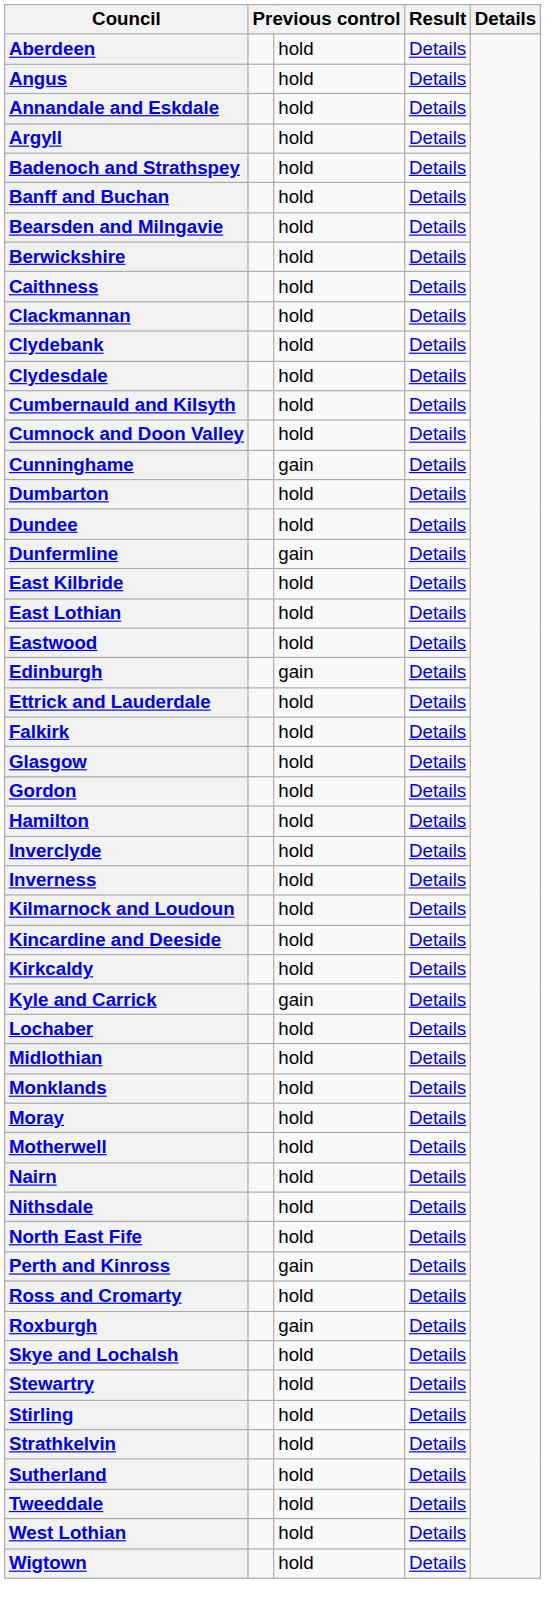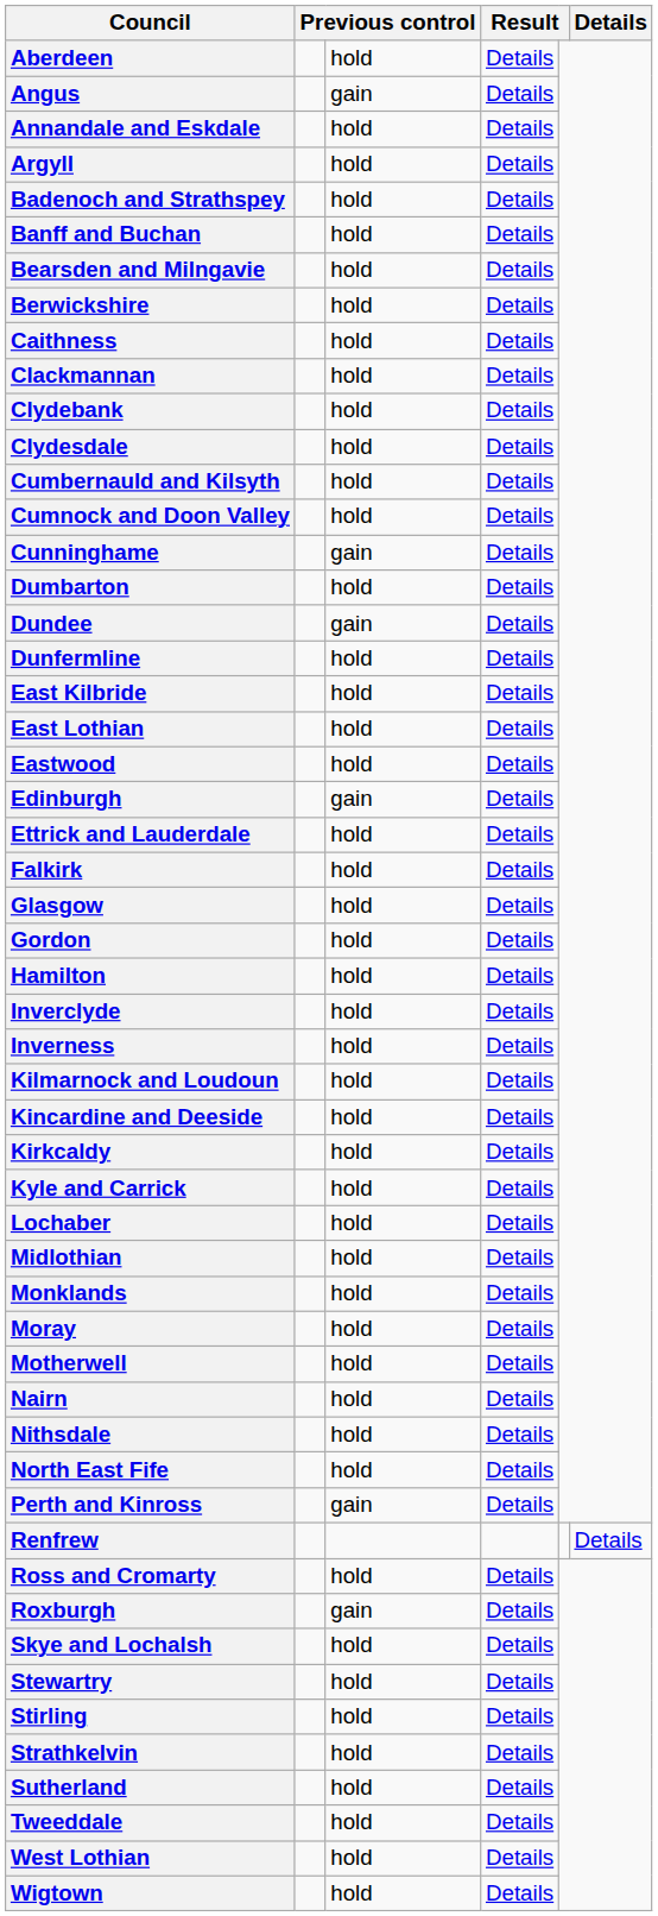 <table class="wikitable sortable" border="1">
 <tr>
 <th scope="col">Council</th>
 <th colspan=2>Previous control</th>
 <th colspan=2>Result</th>
 <th class="unsortable" scope="col">Details</th>
 </tr>
 <tr>
 <th scope="row" style="text-align: left;"><a href='#'>Aberdeen</a></th>
 <td></td>
 <td> hold</td>
 <td><a href='#'>Details</a></td>
 </tr>
 <tr>
 <th scope="row" style="text-align: left;"><a href='#'>Angus</a></th>
 <td></td>
-<td> hold</td>
+<td> gain</td>
 <td><a href='#'>Details</a></td>
 </tr>
 <tr>
 <th scope="row" style="text-align: left;"><a href='#'>Annandale and Eskdale</a></th>
 <td></td>
 <td> hold</td>
 <td><a href='#'>Details</a></td>
 </tr>
 <tr>
 <th scope="row" style="text-align: left;"><a href='#'>Argyll</a></th>
 <td></td>
 <td> hold</td>
 <td><a href='#'>Details</a></td>
 </tr>
 <tr>
 <th scope="row" style="text-align: left;"><a href='#'>Badenoch and Strathspey</a></th>
 <td></td>
 <td> hold</td>
 <td><a href='#'>Details</a></td>
 </tr>
 <tr>
 <th scope="row" style="text-align: left;"><a href='#'>Banff and Buchan</a></th>
 <td></td>
 <td> hold</td>
 <td><a href='#'>Details</a></td>
 </tr>
 <tr>
 <th scope="row" style="text-align: left;"><a href='#'>Bearsden and Milngavie</a></th>
 <td></td>
 <td> hold</td>
 <td><a href='#'>Details</a></td>
 </tr>
 <tr>
 <th scope="row" style="text-align: left;"><a href='#'>Berwickshire</a></th>
 <td></td>
 <td> hold</td>
 <td><a href='#'>Details</a></td>
 </tr>
 <tr>
 <th scope="row" style="text-align: left;"><a href='#'>Caithness</a></th>
 <td></td>
 <td> hold</td>
 <td><a href='#'>Details</a></td>
 </tr>
 <tr>
 <th scope="row" style="text-align: left;"><a href='#'>Clackmannan</a></th>
 <td></td>
 <td> hold</td>
 <td><a href='#'>Details</a></td>
 </tr>
 <tr>
 <th scope="row" style="text-align: left;"><a href='#'>Clydebank</a></th>
 <td></td>
 <td> hold</td>
 <td><a href='#'>Details</a></td>
 </tr>
 <tr>
 <th scope="row" style="text-align: left;"><a href='#'>Clydesdale</a></th>
 <td></td>
 <td> hold</td>
 <td><a href='#'>Details</a></td>
 </tr>
 <tr>
 <th scope="row" style="text-align: left;"><a href='#'>Cumbernauld and Kilsyth</a></th>
 <td></td>
 <td> hold</td>
 <td><a href='#'>Details</a></td>
 </tr>
 <tr>
 <th scope="row" style="text-align: left;"><a href='#'>Cumnock and Doon Valley</a></th>
 <td></td>
 <td> hold</td>
 <td><a href='#'>Details</a></td>
 </tr>
 <tr>
 <th scope="row" style="text-align: left;"><a href='#'>Cunninghame</a></th>
 <td></td>
 <td> gain</td>
 <td><a href='#'>Details</a></td>
 </tr>
 <tr>
 <th scope="row" style="text-align: left;"><a href='#'>Dumbarton</a></th>
 <td></td>
 <td> hold</td>
 <td><a href='#'>Details</a></td>
 </tr>
 <tr>
 <th scope="row" style="text-align: left;"><a href='#'>Dundee</a></th>
 <td></td>
-<td> hold</td>
+<td> gain</td>
 <td><a href='#'>Details</a></td>
 </tr>
 <tr>
 <th scope="row" style="text-align: left;"><a href='#'>Dunfermline</a></th>
 <td></td>
-<td> gain</td>
+<td> hold</td>
 <td><a href='#'>Details</a></td>
 </tr>
 <tr>
 <th scope="row" style="text-align: left;"><a href='#'>East Kilbride</a></th>
 <td></td>
 <td> hold</td>
 <td><a href='#'>Details</a></td>
 </tr>
 <tr>
 <th scope="row" style="text-align: left;"><a href='#'>East Lothian</a></th>
 <td></td>
 <td> hold</td>
 <td><a href='#'>Details</a></td>
 </tr>
 <tr>
 <th scope="row" style="text-align: left;"><a href='#'>Eastwood</a></th>
 <td></td>
 <td> hold</td>
 <td><a href='#'>Details</a></td>
 </tr>
 <tr>
 <th scope="row" style="text-align: left;"><a href='#'>Edinburgh</a></th>
 <td></td>
 <td> gain</td>
 <td><a href='#'>Details</a></td>
 </tr>
 <tr>
 <th scope="row" style="text-align: left;"><a href='#'>Ettrick and Lauderdale</a></th>
 <td></td>
 <td> hold</td>
 <td><a href='#'>Details</a></td>
 </tr>
 <tr>
 <th scope="row" style="text-align: left;"><a href='#'>Falkirk</a></th>
 <td></td>
 <td> hold</td>
 <td><a href='#'>Details</a></td>
 </tr>
 <tr>
 <th scope="row" style="text-align: left;"><a href='#'>Glasgow</a></th>
 <td></td>
 <td> hold</td>
 <td><a href='#'>Details</a></td>
 </tr>
 <tr>
 <th scope="row" style="text-align: left;"><a href='#'>Gordon</a></th>
 <td></td>
 <td> hold</td>
 <td><a href='#'>Details</a></td>
 </tr>
 <tr>
 <th scope="row" style="text-align: left;"><a href='#'>Hamilton</a></th>
 <td></td>
 <td> hold</td>
 <td><a href='#'>Details</a></td>
 </tr>
 <tr>
 <th scope="row" style="text-align: left;"><a href='#'>Inverclyde</a></th>
 <td></td>
 <td> hold</td>
 <td><a href='#'>Details</a></td>
 </tr>
 <tr>
 <th scope="row" style="text-align: left;"><a href='#'>Inverness</a></th>
 <td></td>
 <td> hold</td>
 <td><a href='#'>Details</a></td>
 </tr>
 <tr>
 <th scope="row" style="text-align: left;"><a href='#'>Kilmarnock and Loudoun</a></th>
 <td></td>
 <td> hold</td>
 <td><a href='#'>Details</a></td>
 </tr>
 <tr>
 <th scope="row" style="text-align: left;"><a href='#'>Kincardine and Deeside</a></th>
 <td></td>
 <td> hold</td>
 <td><a href='#'>Details</a></td>
 </tr>
 <tr>
 <th scope="row" style="text-align: left;"><a href='#'>Kirkcaldy</a></th>
 <td></td>
 <td> hold</td>
 <td><a href='#'>Details</a></td>
 </tr>
 <tr>
 <th scope="row" style="text-align: left;"><a href='#'>Kyle and Carrick</a></th>
 <td></td>
-<td> gain</td>
+<td> hold</td>
 <td><a href='#'>Details</a></td>
 </tr>
 <tr>
 <th scope="row" style="text-align: left;"><a href='#'>Lochaber</a></th>
 <td></td>
 <td> hold</td>
 <td><a href='#'>Details</a></td>
 </tr>
 <tr>
 <th scope="row" style="text-align: left;"><a href='#'>Midlothian</a></th>
 <td></td>
 <td> hold</td>
 <td><a href='#'>Details</a></td>
 </tr>
 <tr>
 <th scope="row" style="text-align: left;"><a href='#'>Monklands</a></th>
 <td></td>
 <td> hold</td>
 <td><a href='#'>Details</a></td>
 </tr>
 <tr>
 <th scope="row" style="text-align: left;"><a href='#'>Moray</a></th>
 <td></td>
 <td> hold</td>
 <td><a href='#'>Details</a></td>
 </tr>
 <tr>
 <th scope="row" style="text-align: left;"><a href='#'>Motherwell</a></th>
 <td></td>
 <td> hold</td>
 <td><a href='#'>Details</a></td>
 </tr>
 <tr>
 <th scope="row" style="text-align: left;"><a href='#'>Nairn</a></th>
 <td></td>
 <td> hold</td>
 <td><a href='#'>Details</a></td>
 </tr>
 <tr>
 <th scope="row" style="text-align: left;"><a href='#'>Nithsdale</a></th>
 <td></td>
 <td> hold</td>
 <td><a href='#'>Details</a></td>
 </tr>
 <tr>
 <th scope="row" style="text-align: left;"><a href='#'>North East Fife</a></th>
 <td></td>
 <td> hold</td>
 <td><a href='#'>Details</a></td>
 </tr>
 <tr>
 <th scope="row" style="text-align: left;"><a href='#'>Perth and Kinross</a></th>
 <td></td>
 <td> gain</td>
+<td><a href='#'>Details</a></td>
+</tr>
+<tr>
+<th scope="row" style="text-align: left;"><a href='#'>Renfrew</a></th>
+<td></td>
+<td></td>
+<td></td>
+<td></td>
 <td><a href='#'>Details</a></td>
 </tr>
 <tr>
 <th scope="row" style="text-align: left;"><a href='#'>Ross and Cromarty</a></th>
 <td></td>
 <td> hold</td>
 <td><a href='#'>Details</a></td>
 </tr>
 <tr>
 <th scope="row" style="text-align: left;"><a href='#'>Roxburgh</a></th>
 <td></td>
 <td> gain</td>
 <td><a href='#'>Details</a></td>
 </tr>
 <tr>
 <th scope="row" style="text-align: left;"><a href='#'>Skye and Lochalsh</a></th>
 <td></td>
 <td> hold</td>
 <td><a href='#'>Details</a></td>
 </tr>
 <tr>
 <th scope="row" style="text-align: left;"><a href='#'>Stewartry</a></th>
 <td></td>
 <td> hold</td>
 <td><a href='#'>Details</a></td>
 </tr>
 <tr>
 <th scope="row" style="text-align: left;"><a href='#'>Stirling</a></th>
 <td></td>
 <td> hold</td>
 <td><a href='#'>Details</a></td>
 </tr>
 <tr>
 <th scope="row" style="text-align: left;"><a href='#'>Strathkelvin</a></th>
 <td></td>
 <td> hold</td>
 <td><a href='#'>Details</a></td>
 </tr>
 <tr>
 <th scope="row" style="text-align: left;"><a href='#'>Sutherland</a></th>
 <td></td>
 <td> hold</td>
 <td><a href='#'>Details</a></td>
 </tr>
 <tr>
 <th scope="row" style="text-align: left;"><a href='#'>Tweeddale</a></th>
 <td></td>
 <td> hold</td>
 <td><a href='#'>Details</a></td>
 </tr>
 <tr>
 <th scope="row" style="text-align: left;"><a href='#'>West Lothian</a></th>
 <td></td>
 <td> hold</td>
 <td><a href='#'>Details</a></td>
 </tr>
 <tr>
 <th scope="row" style="text-align: left;"><a href='#'>Wigtown</a></th>
 <td></td>
 <td> hold</td>
 <td><a href='#'>Details</a></td>
 </tr>
 </table>
